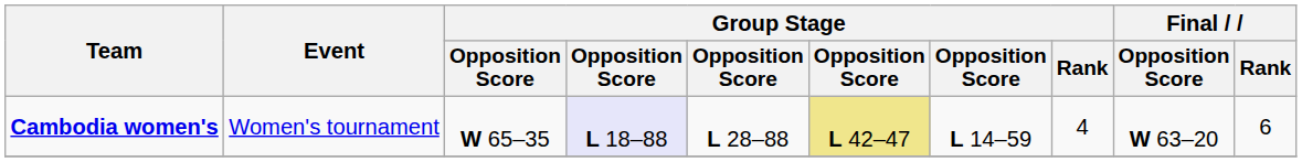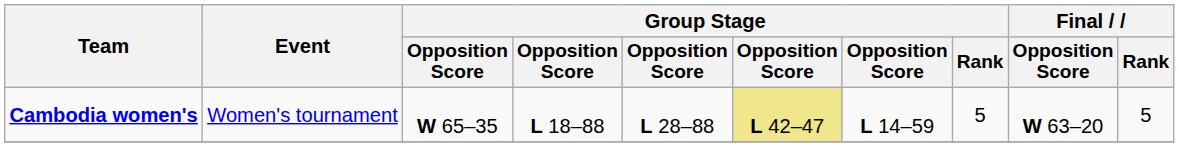 <table class=wikitable style="font-size:90%; text-align:center">
 <tr>
 <th rowspan=2>Team</th>
 <th rowspan=2>Event</th>
 <th colspan=6>Group Stage</th>
 <th colspan=2>Final /  / </th>
 </tr>
 <tr style="font-size:95%">
 <th>Opposition<br>Score</th>
 <th>Opposition<br>Score</th>
 <th>Opposition<br>Score</th>
 <th>Opposition<br>Score</th>
 <th>Opposition<br>Score</th>
 <th>Rank</th>
 <th>Opposition<br>Score</th>
 <th>Rank</th>
 </tr>
 <tr align=center>
 <td align=left><strong><a href='#'>Cambodia women's</a></strong></td>
 <td align=left><a href='#'>Women's tournament</a></td>
 <td><br><strong>W</strong> 65–35</td>
-<td style="background: lavender;"><br><strong>L</strong> 18–88</td>
+<td><br><strong>L</strong> 18–88</td>
 <td><br><strong>L</strong> 28–88</td>
 <td style="background: khaki;"><br><strong>L</strong> 42–47</td>
 <td><br><strong>L</strong> 14–59</td>
-<td>4</td>
+<td>5</td>
 <td><br><strong>W</strong> 63–20</td>
-<td>6</td>
+<td>5</td>
 </tr>
 <tr>
 </tr>
 </table>
